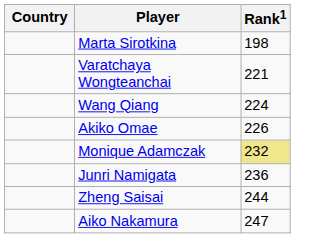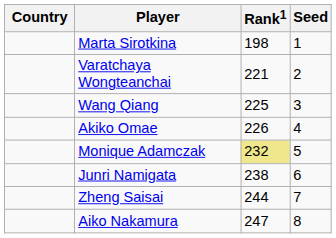 <table class="sortable wikitable">
 <tr>
 <th width="70">Country</th>
 <th width="175">Player</th>
 <th>Rank<sup>1</sup></th>
+<th>Seed</th>
 </tr>
 <tr>
 <td></td>
 <td><a href='#'>Marta Sirotkina</a></td>
 <td>198</td>
+<td>1</td>
 </tr>
 <tr>
 <td></td>
 <td><a href='#'>Varatchaya Wongteanchai</a></td>
 <td>221</td>
+<td>2</td>
 </tr>
 <tr>
 <td></td>
 <td><a href='#'>Wang Qiang</a></td>
-<td>224</td>
+<td>225</td>
+<td>3</td>
 </tr>
 <tr>
 <td></td>
 <td><a href='#'>Akiko Omae</a></td>
 <td>226</td>
+<td>4</td>
 </tr>
 <tr>
 <td></td>
 <td><a href='#'>Monique Adamczak</a></td>
 <td style="background: khaki;">232</td>
+<td>5</td>
 </tr>
 <tr>
 <td></td>
 <td><a href='#'>Junri Namigata</a></td>
-<td>236</td>
+<td>238</td>
+<td>6</td>
 </tr>
 <tr>
 <td></td>
 <td><a href='#'>Zheng Saisai</a></td>
 <td>244</td>
+<td>7</td>
 </tr>
 <tr>
 <td></td>
 <td><a href='#'>Aiko Nakamura</a></td>
 <td>247</td>
+<td>8</td>
 </tr>
 </table>
